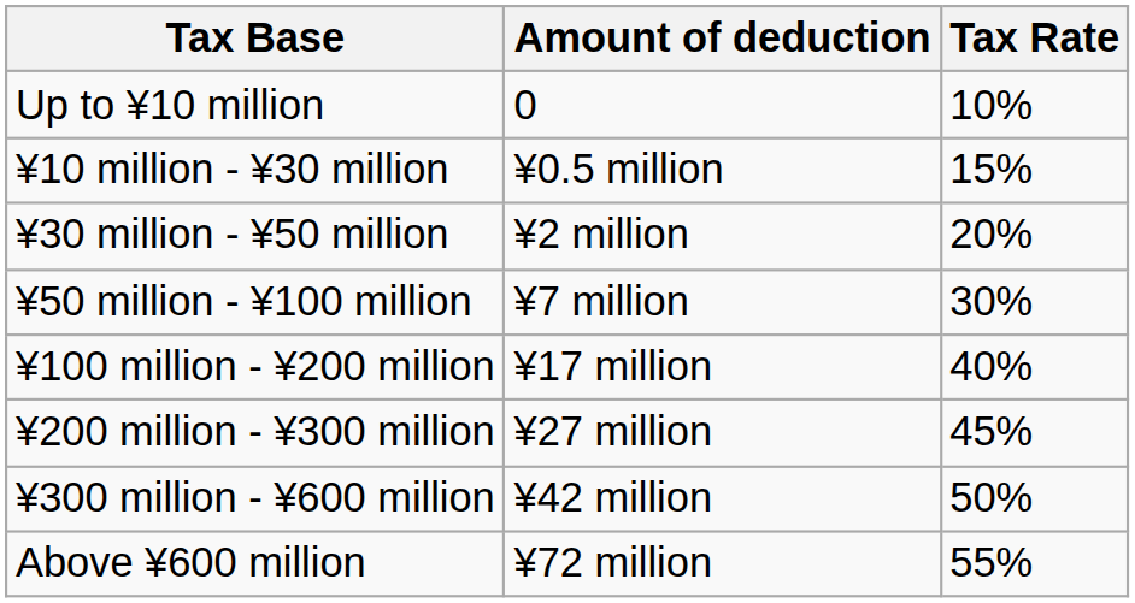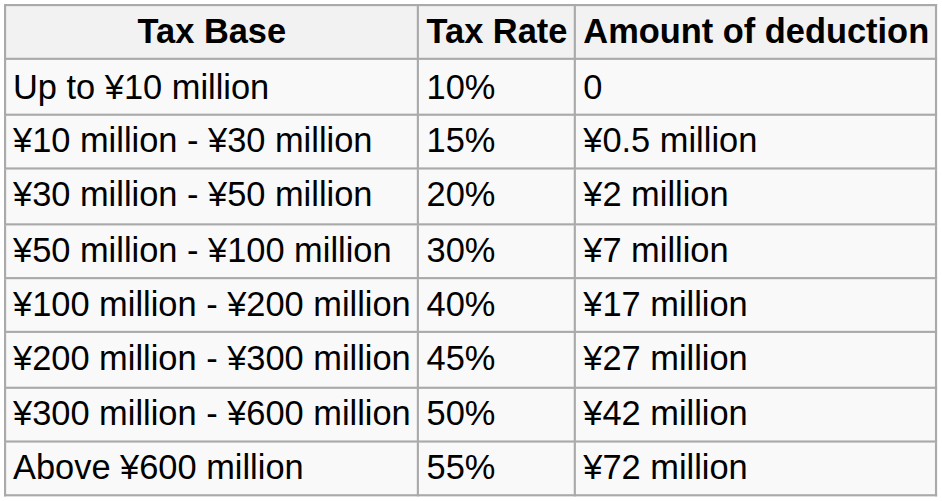 <table class="wikitable">
 <tr>
 <th>Tax Base</th>
+<th>Tax Rate</th>
 <th>Amount of deduction</th>
-<th>Tax Rate</th>
 </tr>
 <tr>
 <td>Up to ¥10 million</td>
+<td>10%</td>
 <td>0</td>
-<td>10%</td>
 </tr>
 <tr>
 <td>¥10 million - ¥30 million</td>
+<td>15%</td>
 <td>¥0.5 million</td>
-<td>15%</td>
 </tr>
 <tr>
 <td>¥30 million - ¥50 million</td>
+<td>20%</td>
 <td>¥2 million</td>
-<td>20%</td>
 </tr>
 <tr>
 <td>¥50 million - ¥100 million</td>
+<td>30%</td>
 <td>¥7 million</td>
-<td>30%</td>
 </tr>
 <tr>
 <td>¥100 million - ¥200 million</td>
+<td>40%</td>
 <td>¥17 million</td>
-<td>40%</td>
 </tr>
 <tr>
 <td>¥200 million - ¥300 million</td>
+<td>45%</td>
 <td>¥27 million</td>
-<td>45%</td>
 </tr>
 <tr>
 <td>¥300 million - ¥600 million</td>
+<td>50%</td>
 <td>¥42 million</td>
-<td>50%</td>
 </tr>
 <tr>
 <td>Above ¥600 million</td>
+<td>55%</td>
 <td>¥72 million</td>
-<td>55%</td>
 </tr>
 </table>
